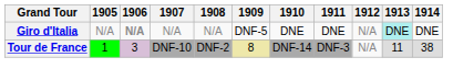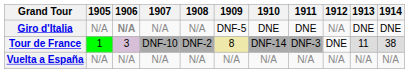 <table class="wikitable">
 <tr>
 <th align="left">Grand Tour</th>
 <th scope="col">1905</th>
 <th scope="col">1906</th>
 <th scope="col">1907</th>
 <th scope="col">1908</th>
 <th scope="col">1909</th>
 <th scope="col">1910</th>
 <th scope="col">1911</th>
 <th scope="col">1912</th>
 <th scope="col">1913</th>
 <th scope="col">1914</th>
 </tr>
 <tr>
 <th scope="row"><a href='#'>Giro d'Italia</a></th>
 <td align="center" style="color:#888888;">N/A</td>
 <td align="center" style="color:#888888;"><strong>N/A</strong></td>
 <td align="center" style="color:#888888;">N/A</td>
 <td align="center" style="color:#888888;">N/A</td>
 <td align="center">DNF-5</td>
 <td align="center">DNE</td>
 <td align="center">DNE</td>
 <td align="center" style="color:#888888;">N/A</td>
-<td align="center" style="background: paleturquoise;">DNE</td>
+<td align="center">DNE</td>
 <td align="center">DNE</td>
 </tr>
 <tr>
 <th scope="row"><a href='#'>Tour de France</a></th>
 <td align="center" style="background:#00ff00;">1</td>
 <td align="center" style="background:#D8BFD8;">3</td>
 <td align="center" style="background:#AAAAAA;">DNF-10</td>
 <td align="center" style="background:#AAAAAA;">DNF-2</td>
 <td align="center" style="background:#EEE8AA;">8</td>
 <td align="center" style="background:#AAAAAA;">DNF-14</td>
 <td align="center" style="background:#AAAAAA;">DNF-3</td>
-<td align="center" style="color:#888888;">N/A</td>
+<td align="center">DNE</td>
 <td align="center" style="background:#DDDDDD;">11</td>
 <td align="center" style="background:#DDDDDD;">38</td>
 </tr>
+<tr>
+<th scope="row"><a href='#'>Vuelta a España</a></th>
+<td align="center" style="color:#888888;">N/A</td>
+<td align="center" style="color:#888888;">N/A</td>
+<td align="center" style="color:#888888;">N/A</td>
+<td align="center" style="color:#888888;">N/A</td>
+<td align="center" style="color:#888888;">N/A</td>
+<td align="center" style="color:#888888;">N/A</td>
+<td align="center" style="color:#888888;">N/A</td>
+<td align="center" style="color:#888888;">N/A</td>
+<td align="center" style="color:#888888;">N/A</td>
+<td align="center" style="color:#888888;">N/A</td>
+</tr>
 </table>
